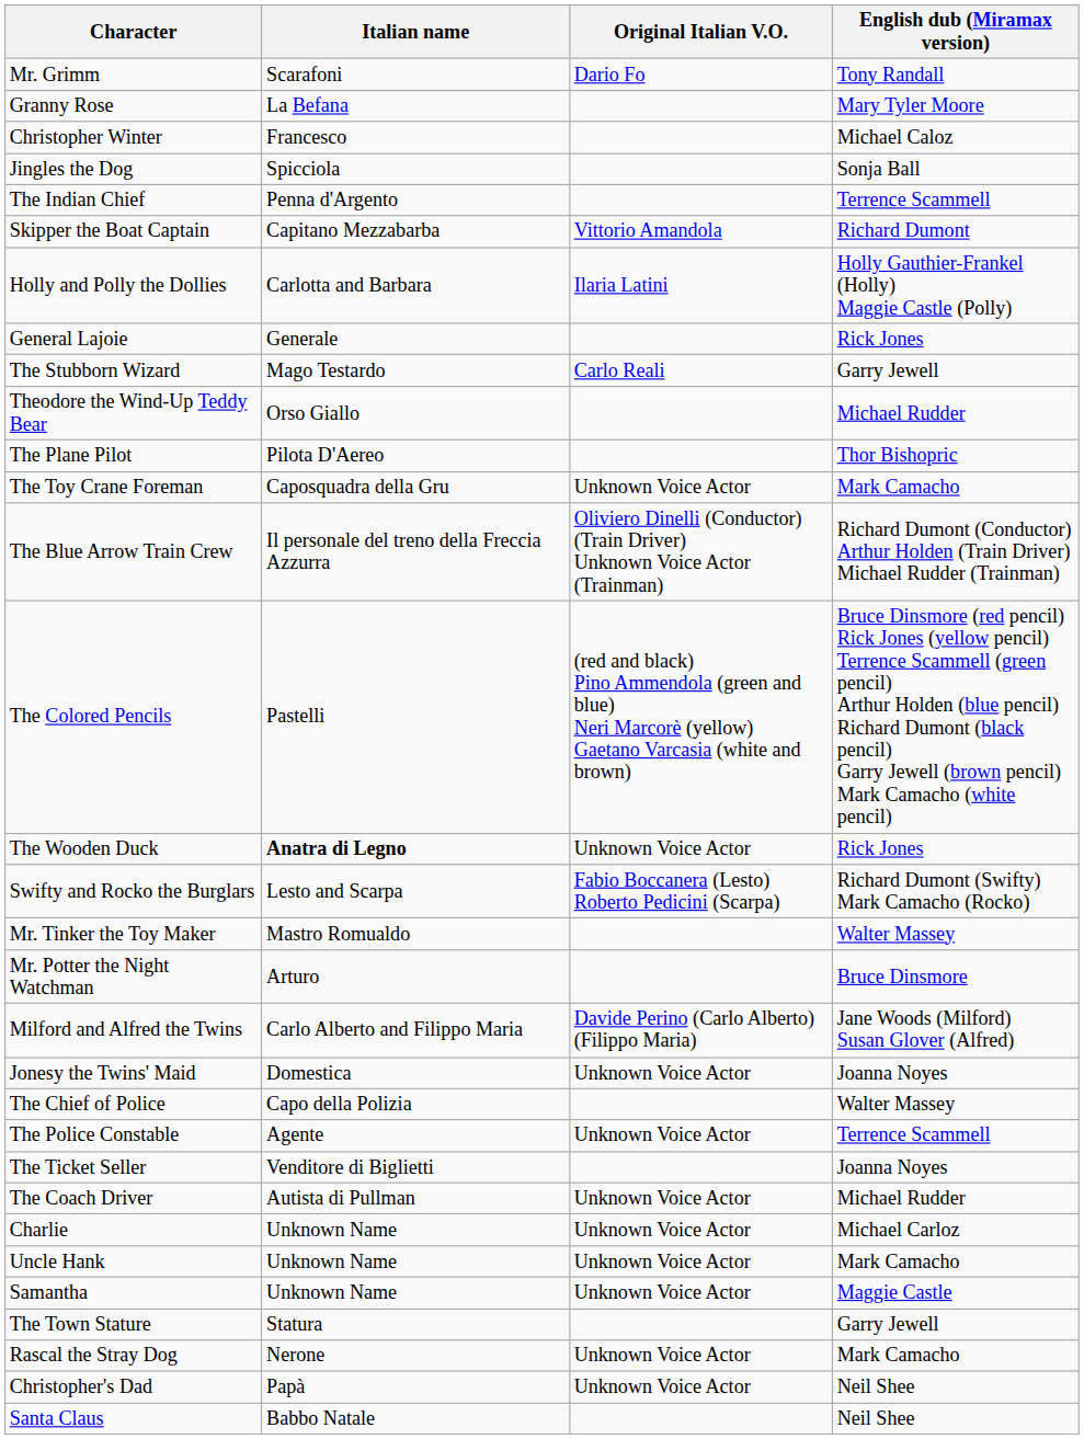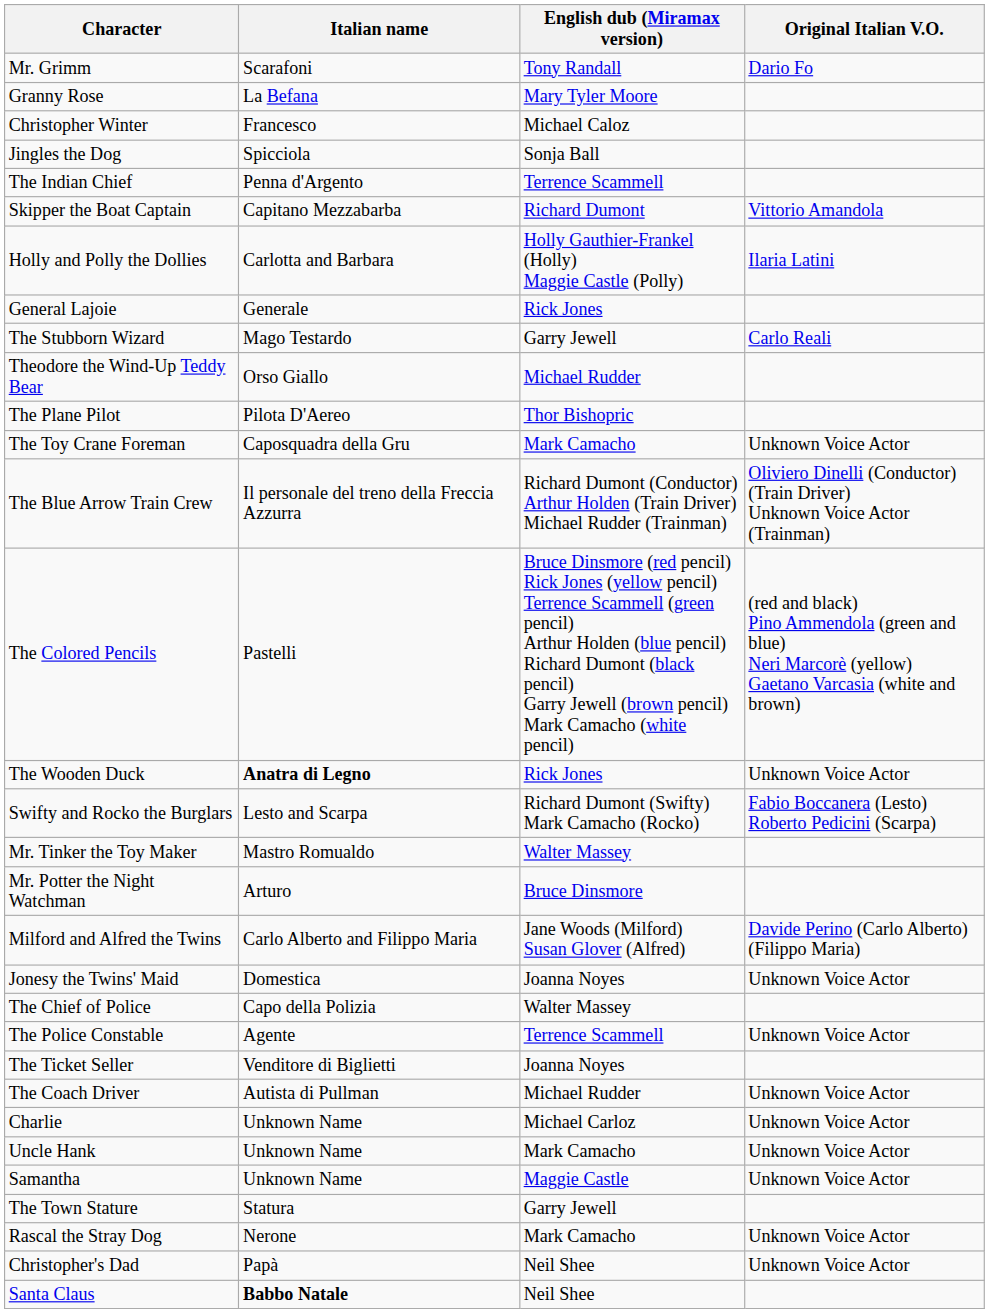 <table class="wikitable">
 <tr>
 <th>Character</th>
 <th>Italian name</th>
+<th>English dub (<a href='#'>Miramax</a> version)</th>
 <th>Original Italian V.O.</th>
-<th>English dub (<a href='#'>Miramax</a> version)</th>
 </tr>
 <tr>
 <td>Mr. Grimm</td>
 <td>Scarafoni</td>
+<td><a href='#'>Tony Randall</a></td>
 <td><a href='#'>Dario Fo</a></td>
-<td><a href='#'>Tony Randall</a></td>
 </tr>
 <tr>
 <td>Granny Rose</td>
 <td>La <a href='#'>Befana</a></td>
+<td><a href='#'>Mary Tyler Moore</a></td>
 <td></td>
-<td><a href='#'>Mary Tyler Moore</a></td>
 </tr>
 <tr>
 <td>Christopher Winter</td>
 <td>Francesco</td>
+<td>Michael Caloz</td>
 <td></td>
-<td>Michael Caloz</td>
 </tr>
 <tr>
 <td>Jingles the Dog</td>
 <td>Spicciola</td>
+<td>Sonja Ball</td>
 <td></td>
-<td>Sonja Ball</td>
 </tr>
 <tr>
 <td>The Indian Chief</td>
 <td>Penna d'Argento</td>
+<td><a href='#'>Terrence Scammell</a></td>
 <td></td>
-<td><a href='#'>Terrence Scammell</a></td>
 </tr>
 <tr>
 <td>Skipper the Boat Captain</td>
 <td>Capitano Mezzabarba</td>
+<td><a href='#'>Richard Dumont</a></td>
 <td><a href='#'>Vittorio Amandola</a></td>
-<td><a href='#'>Richard Dumont</a></td>
 </tr>
 <tr>
 <td>Holly and Polly the Dollies</td>
 <td>Carlotta and Barbara</td>
+<td><a href='#'>Holly Gauthier-Frankel</a> (Holly)<br><a href='#'>Maggie Castle</a> (Polly)</td>
 <td><a href='#'>Ilaria Latini</a></td>
-<td><a href='#'>Holly Gauthier-Frankel</a> (Holly)<br><a href='#'>Maggie Castle</a> (Polly)</td>
 </tr>
 <tr>
 <td>General Lajoie</td>
 <td>Generale</td>
+<td><a href='#'>Rick Jones</a></td>
 <td></td>
-<td><a href='#'>Rick Jones</a></td>
 </tr>
 <tr>
 <td>The Stubborn Wizard</td>
 <td>Mago Testardo</td>
+<td>Garry Jewell</td>
 <td><a href='#'>Carlo Reali</a></td>
-<td>Garry Jewell</td>
 </tr>
 <tr>
 <td>Theodore the Wind-Up <a href='#'>Teddy Bear</a></td>
 <td>Orso Giallo</td>
+<td><a href='#'>Michael Rudder</a></td>
 <td></td>
-<td><a href='#'>Michael Rudder</a></td>
 </tr>
 <tr>
 <td>The Plane Pilot</td>
 <td>Pilota D'Aereo</td>
+<td><a href='#'>Thor Bishopric</a></td>
 <td></td>
-<td><a href='#'>Thor Bishopric</a></td>
 </tr>
 <tr>
 <td>The Toy Crane Foreman</td>
 <td>Caposquadra della Gru</td>
+<td><a href='#'>Mark Camacho</a></td>
 <td>Unknown Voice Actor</td>
-<td><a href='#'>Mark Camacho</a></td>
 </tr>
 <tr>
 <td>The Blue Arrow Train Crew</td>
 <td>Il personale del treno della Freccia Azzurra</td>
+<td>Richard Dumont (Conductor)<br><a href='#'>Arthur Holden</a> (Train Driver)<br>Michael Rudder (Trainman)</td>
 <td><a href='#'>Oliviero Dinelli</a> (Conductor)<br> (Train Driver)<br>Unknown Voice Actor (Trainman)</td>
-<td>Richard Dumont (Conductor)<br><a href='#'>Arthur Holden</a> (Train Driver)<br>Michael Rudder (Trainman)</td>
 </tr>
 <tr>
 <td>The <a href='#'>Colored Pencils</a></td>
 <td>Pastelli</td>
+<td><a href='#'>Bruce Dinsmore</a> (<a href='#'>red</a> pencil)<br><a href='#'>Rick Jones</a> (<a href='#'>yellow</a> pencil)<br><a href='#'>Terrence Scammell</a> (<a href='#'>green</a> pencil)<br>Arthur Holden (<a href='#'>blue</a> pencil)<br>Richard Dumont (<a href='#'>black</a> pencil)<br>Garry Jewell (<a href='#'>brown</a> pencil)<br>Mark Camacho (<a href='#'>white</a> pencil)</td>
 <td> (red and black)<br><a href='#'>Pino Ammendola</a> (green and blue)<br><a href='#'>Neri Marcorè</a> (yellow)<br><a href='#'>Gaetano Varcasia</a> (white and brown)</td>
-<td><a href='#'>Bruce Dinsmore</a> (<a href='#'>red</a> pencil)<br><a href='#'>Rick Jones</a> (<a href='#'>yellow</a> pencil)<br><a href='#'>Terrence Scammell</a> (<a href='#'>green</a> pencil)<br>Arthur Holden (<a href='#'>blue</a> pencil)<br>Richard Dumont (<a href='#'>black</a> pencil)<br>Garry Jewell (<a href='#'>brown</a> pencil)<br>Mark Camacho (<a href='#'>white</a> pencil)</td>
 </tr>
 <tr>
 <td>The Wooden Duck</td>
 <td><strong>Anatra di Legno</strong></td>
+<td><a href='#'>Rick Jones</a></td>
 <td>Unknown Voice Actor</td>
-<td><a href='#'>Rick Jones</a></td>
 </tr>
 <tr>
 <td>Swifty and Rocko the Burglars</td>
 <td>Lesto and Scarpa</td>
+<td>Richard Dumont (Swifty)<br>Mark Camacho (Rocko)</td>
 <td><a href='#'>Fabio Boccanera</a> (Lesto)<br><a href='#'>Roberto Pedicini</a> (Scarpa)</td>
-<td>Richard Dumont (Swifty)<br>Mark Camacho (Rocko)</td>
 </tr>
 <tr>
 <td>Mr. Tinker the Toy Maker</td>
 <td>Mastro Romualdo</td>
+<td><a href='#'>Walter Massey</a></td>
 <td></td>
-<td><a href='#'>Walter Massey</a></td>
 </tr>
 <tr>
 <td>Mr. Potter the Night Watchman</td>
 <td>Arturo</td>
+<td><a href='#'>Bruce Dinsmore</a></td>
 <td></td>
-<td><a href='#'>Bruce Dinsmore</a></td>
 </tr>
 <tr>
 <td>Milford and Alfred the Twins</td>
 <td>Carlo Alberto and Filippo Maria</td>
+<td>Jane Woods (Milford)<br><a href='#'>Susan Glover</a> (Alfred)</td>
 <td><a href='#'>Davide Perino</a> (Carlo Alberto)<br> (Filippo Maria)</td>
-<td>Jane Woods (Milford)<br><a href='#'>Susan Glover</a> (Alfred)</td>
 </tr>
 <tr>
 <td>Jonesy the Twins' Maid</td>
 <td>Domestica</td>
+<td>Joanna Noyes</td>
 <td>Unknown Voice Actor</td>
-<td>Joanna Noyes</td>
 </tr>
 <tr>
 <td>The Chief of Police</td>
 <td>Capo della Polizia</td>
+<td>Walter Massey</td>
 <td></td>
-<td>Walter Massey</td>
 </tr>
 <tr>
 <td>The Police Constable</td>
 <td>Agente</td>
+<td><a href='#'>Terrence Scammell</a></td>
 <td>Unknown Voice Actor</td>
-<td><a href='#'>Terrence Scammell</a></td>
 </tr>
 <tr>
 <td>The Ticket Seller</td>
 <td>Venditore di Biglietti</td>
+<td>Joanna Noyes</td>
 <td></td>
-<td>Joanna Noyes</td>
 </tr>
 <tr>
 <td>The Coach Driver</td>
 <td>Autista di Pullman</td>
+<td>Michael Rudder</td>
 <td>Unknown Voice Actor</td>
-<td>Michael Rudder</td>
 </tr>
 <tr>
 <td>Charlie</td>
 <td>Unknown Name</td>
+<td>Michael Carloz</td>
 <td>Unknown Voice Actor</td>
-<td>Michael Carloz</td>
 </tr>
 <tr>
 <td>Uncle Hank</td>
 <td>Unknown Name</td>
+<td>Mark Camacho</td>
 <td>Unknown Voice Actor</td>
-<td>Mark Camacho</td>
 </tr>
 <tr>
 <td>Samantha</td>
 <td>Unknown Name</td>
+<td><a href='#'>Maggie Castle</a></td>
 <td>Unknown Voice Actor</td>
-<td><a href='#'>Maggie Castle</a></td>
 </tr>
 <tr>
 <td>The Town Stature</td>
 <td>Statura</td>
+<td>Garry Jewell</td>
 <td></td>
-<td>Garry Jewell</td>
 </tr>
 <tr>
 <td>Rascal the Stray Dog</td>
 <td>Nerone</td>
+<td>Mark Camacho</td>
 <td>Unknown Voice Actor</td>
-<td>Mark Camacho</td>
 </tr>
 <tr>
 <td>Christopher's Dad</td>
 <td>Papà</td>
+<td>Neil Shee</td>
 <td>Unknown Voice Actor</td>
-<td>Neil Shee</td>
 </tr>
 <tr>
 <td><a href='#'>Santa Claus</a></td>
-<td>Babbo Natale</td>
+<td><strong>Babbo Natale</strong></td>
+<td>Neil Shee</td>
 <td></td>
-<td>Neil Shee</td>
 </tr>
 </table>
